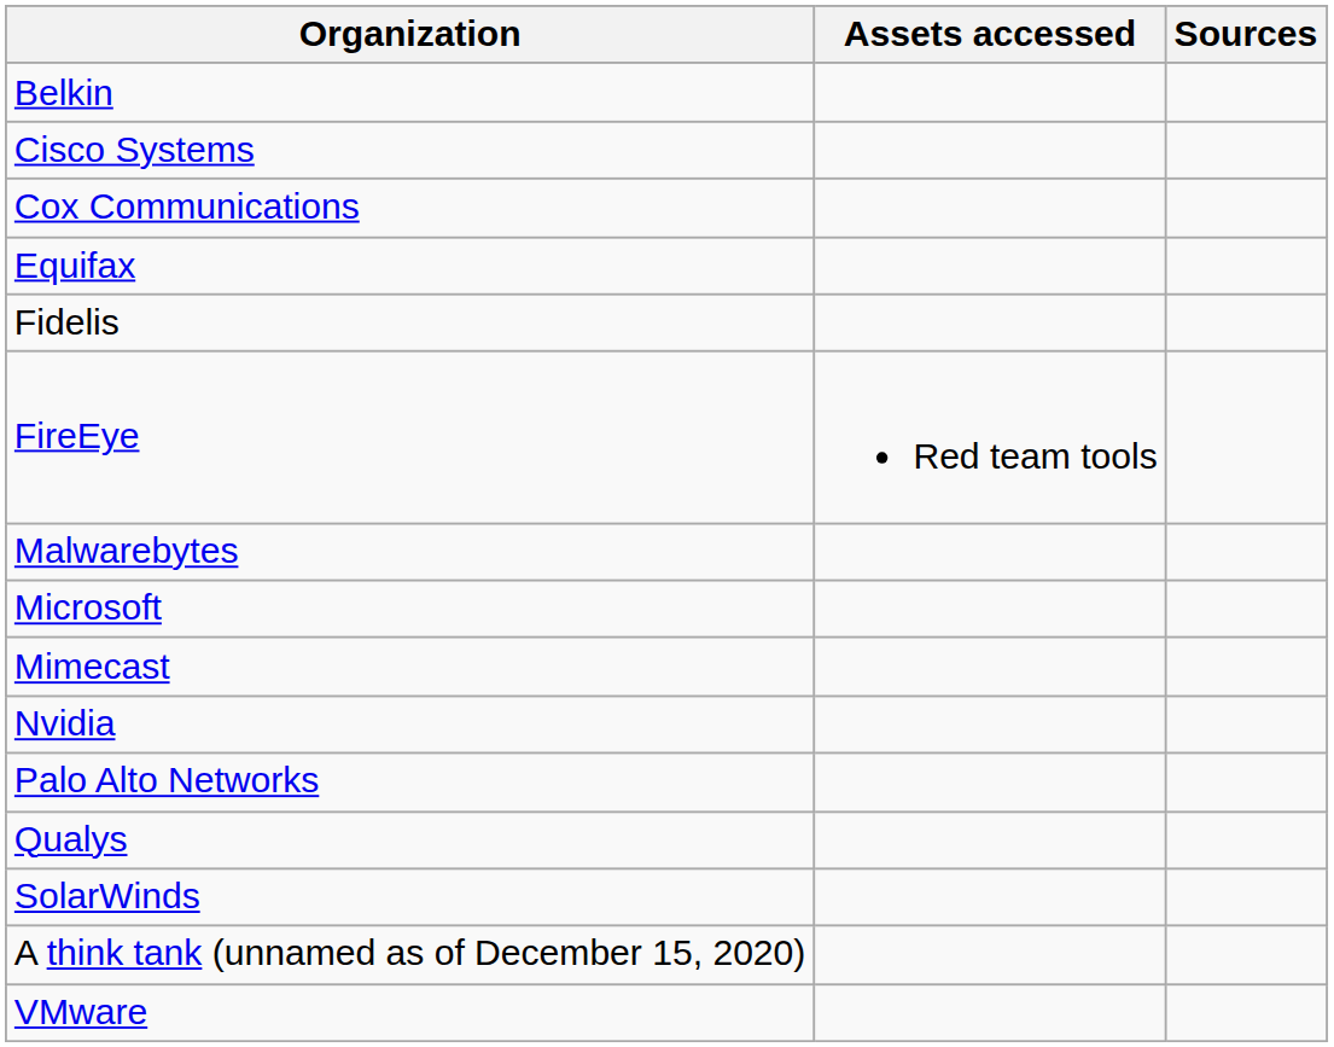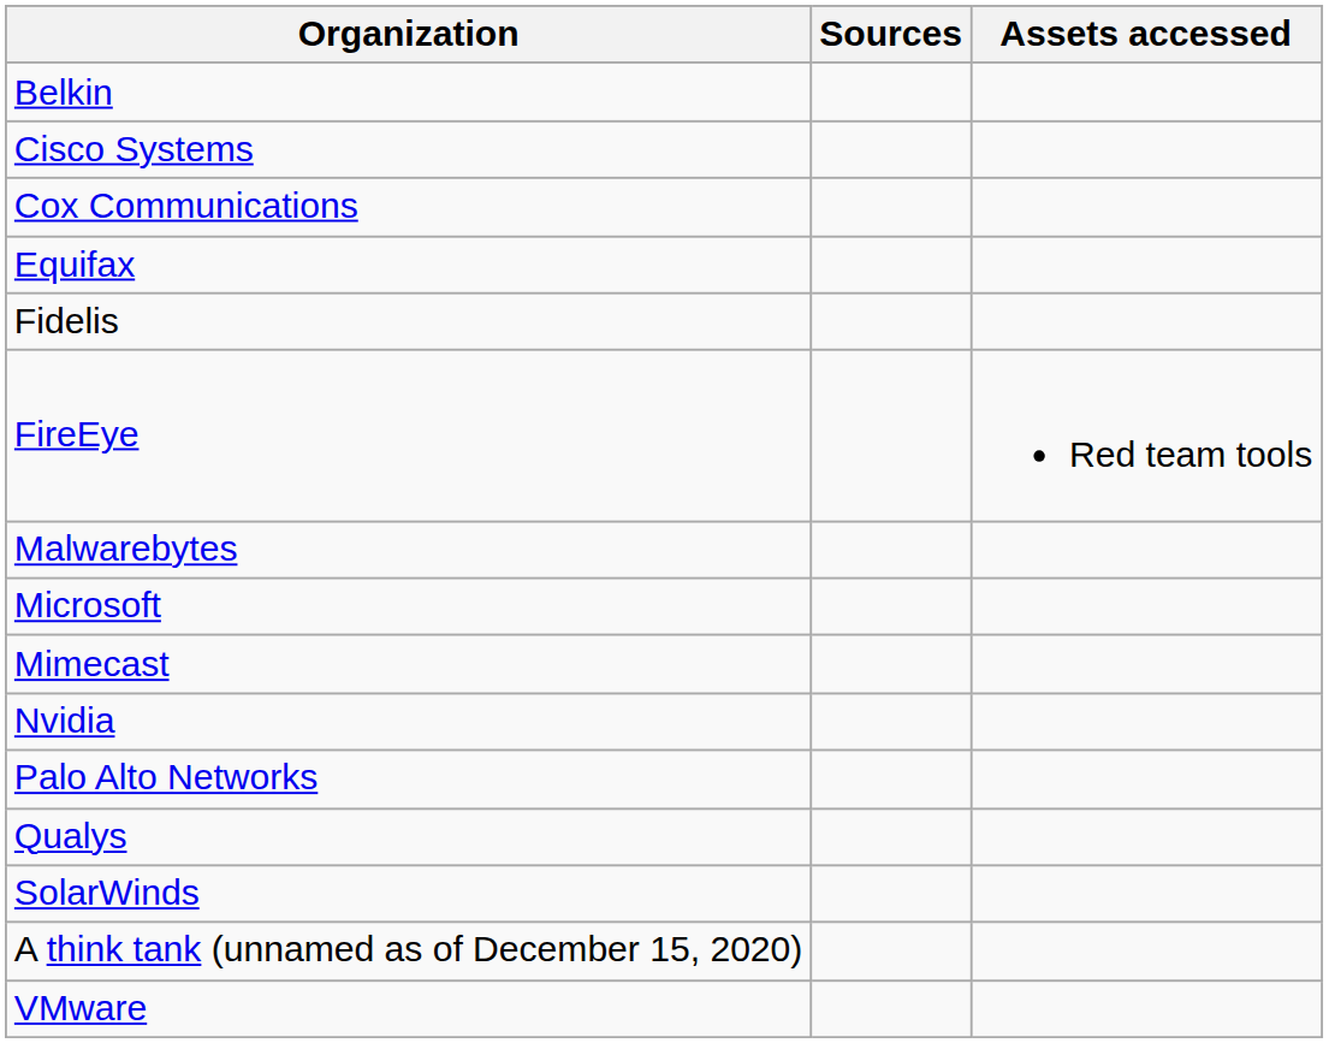 <table class="wikitable">
 <tr>
 <th>Organization</th>
+<th>Sources</th>
 <th>Assets accessed</th>
-<th>Sources</th>
 </tr>
 <tr>
 <td><a href='#'>Belkin</a></td>
 <td></td>
 <td></td>
 </tr>
 <tr>
 <td><a href='#'>Cisco Systems</a></td>
 <td></td>
 <td></td>
 </tr>
 <tr>
 <td><a href='#'>Cox Communications</a></td>
 <td></td>
 <td></td>
 </tr>
 <tr>
 <td><a href='#'>Equifax</a></td>
 <td></td>
 <td></td>
 </tr>
 <tr>
 <td>Fidelis</td>
 <td></td>
 <td></td>
 </tr>
 <tr>
 <td><a href='#'>FireEye</a></td>
+<td></td>
 <td><br><ul><li>Red team tools</li></ul></td>
-<td></td>
 </tr>
 <tr>
 <td><a href='#'>Malwarebytes</a></td>
 <td></td>
 <td></td>
 </tr>
 <tr>
 <td><a href='#'>Microsoft</a></td>
 <td></td>
 <td></td>
 </tr>
 <tr>
 <td><a href='#'>Mimecast</a></td>
 <td></td>
 <td></td>
 </tr>
 <tr>
 <td><a href='#'>Nvidia</a></td>
 <td></td>
 <td></td>
 </tr>
 <tr>
 <td><a href='#'>Palo Alto Networks</a></td>
 <td></td>
 <td></td>
 </tr>
 <tr>
 <td><a href='#'>Qualys</a></td>
 <td></td>
 <td></td>
 </tr>
 <tr>
 <td><a href='#'>SolarWinds</a></td>
 <td></td>
 <td></td>
 </tr>
 <tr>
 <td>A <a href='#'>think tank</a> (unnamed as of December 15, 2020)</td>
 <td></td>
 <td></td>
 </tr>
 <tr>
 <td><a href='#'>VMware</a></td>
 <td></td>
 <td></td>
 </tr>
 </table>
